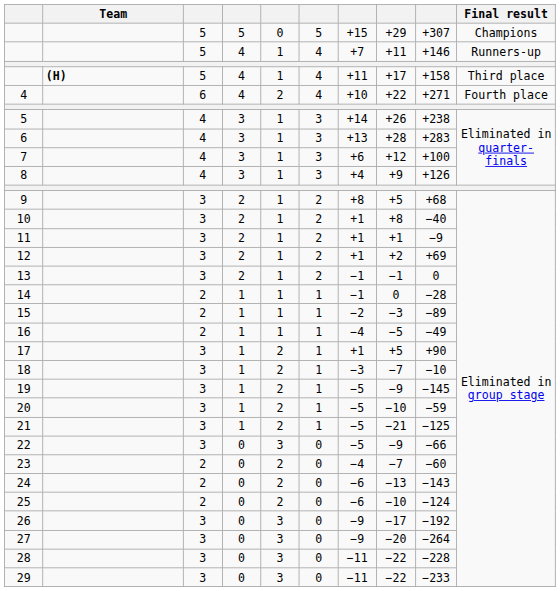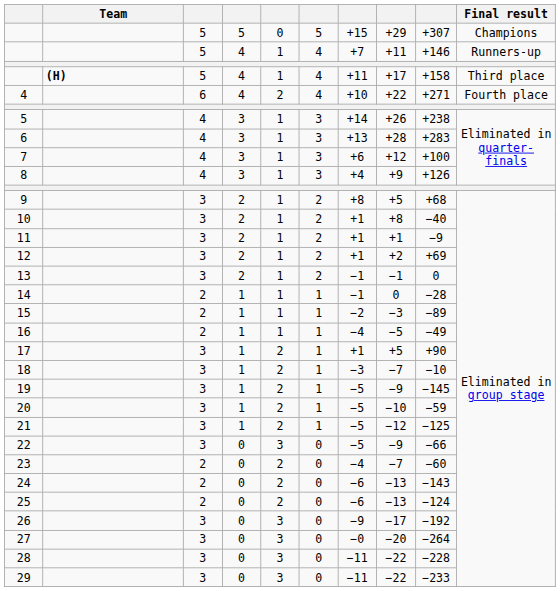 <table class=wikitable style="text-align:center;" width=620>
 <tr>
 <th width=5.5%></th>
 <th width=20%>Team</th>
 <th width=5.5%></th>
 <th width=5.5%></th>
 <th width=5.5%></th>
 <th width=5.5%></th>
 <th width=5.5%></th>
 <th width=5.5%></th>
 <th width=5.5%></th>
 <th width=14%>Final result</th>
 </tr>
 <tr>
 <td></td>
 <td align="left"></td>
 <td>5</td>
 <td>5</td>
 <td>0</td>
 <td>5</td>
 <td>+15</td>
 <td>+29</td>
 <td>+307</td>
 <td>Champions</td>
 </tr>
 <tr>
 <td></td>
 <td align="left"></td>
 <td>5</td>
 <td>4</td>
 <td>1</td>
 <td>4</td>
 <td>+7</td>
 <td>+11</td>
 <td>+146</td>
 <td>Runners-up</td>
 </tr>
 <tr>
 <th colspan="10"></th>
 </tr>
 <tr>
 <td></td>
 <td align="left"> <strong>(H)</strong></td>
 <td>5</td>
 <td>4</td>
 <td>1</td>
 <td>4</td>
 <td>+11</td>
 <td>+17</td>
 <td>+158</td>
 <td>Third place</td>
 </tr>
 <tr>
 <td>4</td>
 <td align="left"></td>
 <td>6</td>
 <td>4</td>
 <td>2</td>
 <td>4</td>
 <td>+10</td>
 <td>+22</td>
 <td>+271</td>
 <td>Fourth place</td>
 </tr>
 <tr>
 <th colspan="10"></th>
 </tr>
 <tr>
 <td>5</td>
 <td align="left"></td>
 <td>4</td>
 <td>3</td>
 <td>1</td>
 <td>3</td>
 <td>+14</td>
 <td>+26</td>
 <td>+238</td>
 <td rowspan="4">Eliminated in <a href='#'>quarter-finals</a></td>
 </tr>
 <tr>
 <td>6</td>
 <td align="left"></td>
 <td>4</td>
 <td>3</td>
 <td>1</td>
 <td>3</td>
 <td>+13</td>
 <td>+28</td>
 <td>+283</td>
 </tr>
 <tr>
 <td>7</td>
 <td align="left"></td>
 <td>4</td>
 <td>3</td>
 <td>1</td>
 <td>3</td>
 <td>+6</td>
 <td>+12</td>
 <td>+100</td>
 </tr>
 <tr>
 <td>8</td>
 <td align="left"></td>
 <td>4</td>
 <td>3</td>
 <td>1</td>
 <td>3</td>
 <td>+4</td>
 <td>+9</td>
 <td>+126</td>
 </tr>
 <tr>
 <th colspan="10"></th>
 </tr>
 <tr>
 <td>9</td>
 <td align="left"></td>
 <td>3</td>
 <td>2</td>
 <td>1</td>
 <td>2</td>
 <td>+8</td>
 <td>+5</td>
 <td>+68</td>
 <td rowspan="22">Eliminated in <a href='#'>group stage</a></td>
 </tr>
 <tr>
 <td>10</td>
 <td align="left"></td>
 <td>3</td>
 <td>2</td>
 <td>1</td>
 <td>2</td>
 <td>+1</td>
 <td>+8</td>
 <td>−40</td>
 </tr>
 <tr>
 <td>11</td>
 <td align="left"></td>
 <td>3</td>
 <td>2</td>
 <td>1</td>
 <td>2</td>
 <td>+1</td>
 <td>+1</td>
 <td>−9</td>
 </tr>
 <tr>
 <td>12</td>
 <td align="left"></td>
 <td>3</td>
 <td>2</td>
 <td>1</td>
 <td>2</td>
 <td>+1</td>
 <td>+2</td>
 <td>+69</td>
 </tr>
 <tr>
 <td>13</td>
 <td align="left"></td>
 <td>3</td>
 <td>2</td>
 <td>1</td>
 <td>2</td>
 <td>−1</td>
 <td>−1</td>
 <td>0</td>
 </tr>
 <tr>
 <td>14</td>
 <td align="left"></td>
 <td>2</td>
 <td>1</td>
 <td>1</td>
 <td>1</td>
 <td>−1</td>
 <td>0</td>
 <td>−28</td>
 </tr>
 <tr>
 <td>15</td>
 <td align="left"></td>
 <td>2</td>
 <td>1</td>
 <td>1</td>
 <td>1</td>
 <td>−2</td>
 <td>−3</td>
 <td>−89</td>
 </tr>
 <tr>
 <td>16</td>
 <td align="left"></td>
 <td>2</td>
 <td>1</td>
 <td>1</td>
 <td>1</td>
 <td>−4</td>
 <td>−5</td>
 <td>−49</td>
 </tr>
 <tr>
 <td>17</td>
 <td align="left"></td>
 <td>3</td>
 <td>1</td>
 <td>2</td>
 <td>1</td>
 <td>+1</td>
 <td>+5</td>
 <td>+90</td>
 </tr>
 <tr>
 <td>18</td>
 <td align="left"></td>
 <td>3</td>
 <td>1</td>
 <td>2</td>
 <td>1</td>
 <td>−3</td>
 <td>−7</td>
 <td>−10</td>
 </tr>
 <tr>
 <td>19</td>
 <td align="left"></td>
 <td>3</td>
 <td>1</td>
 <td>2</td>
 <td>1</td>
 <td>−5</td>
 <td>−9</td>
 <td>−145</td>
 </tr>
 <tr>
 <td>20</td>
 <td align="left"></td>
 <td>3</td>
 <td>1</td>
 <td>2</td>
 <td>1</td>
 <td>−5</td>
 <td>−10</td>
 <td>−59</td>
 </tr>
 <tr>
 <td>21</td>
 <td align="left"></td>
 <td>3</td>
 <td>1</td>
 <td>2</td>
 <td>1</td>
 <td>−5</td>
-<td>−21</td>
+<td>−12</td>
 <td>−125</td>
 </tr>
 <tr>
 <td>22</td>
 <td align="left"></td>
 <td>3</td>
 <td>0</td>
 <td>3</td>
 <td>0</td>
 <td>−5</td>
 <td>−9</td>
 <td>−66</td>
 </tr>
 <tr>
 <td>23</td>
 <td align="left"></td>
 <td>2</td>
 <td>0</td>
 <td>2</td>
 <td>0</td>
 <td>−4</td>
 <td>−7</td>
 <td>−60</td>
 </tr>
 <tr>
 <td>24</td>
 <td align="left"></td>
 <td>2</td>
 <td>0</td>
 <td>2</td>
 <td>0</td>
 <td>−6</td>
 <td>−13</td>
 <td>−143</td>
 </tr>
 <tr>
 <td>25</td>
 <td align="left"></td>
 <td>2</td>
 <td>0</td>
 <td>2</td>
 <td>0</td>
 <td>−6</td>
-<td>−10</td>
+<td>−13</td>
 <td>−124</td>
 </tr>
 <tr>
 <td>26</td>
 <td align="left"></td>
 <td>3</td>
 <td>0</td>
 <td>3</td>
 <td>0</td>
 <td>−9</td>
 <td>−17</td>
 <td>−192</td>
 </tr>
 <tr>
 <td>27</td>
 <td align="left"></td>
 <td>3</td>
 <td>0</td>
 <td>3</td>
 <td>0</td>
-<td>−9</td>
+<td>−0</td>
 <td>−20</td>
 <td>−264</td>
 </tr>
 <tr>
 <td>28</td>
 <td align="left"></td>
 <td>3</td>
 <td>0</td>
 <td>3</td>
 <td>0</td>
 <td>−11</td>
 <td>−22</td>
 <td>−228</td>
 </tr>
 <tr>
 <td>29</td>
 <td align="left"></td>
 <td>3</td>
 <td>0</td>
 <td>3</td>
 <td>0</td>
 <td>−11</td>
 <td>−22</td>
 <td>−233</td>
 </tr>
 </table>
